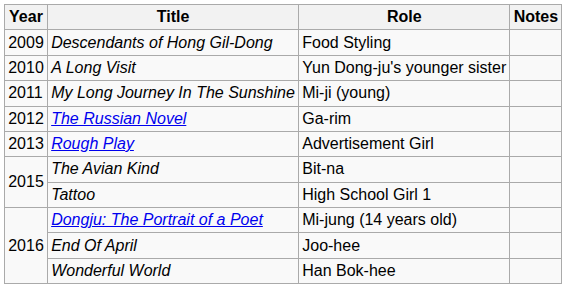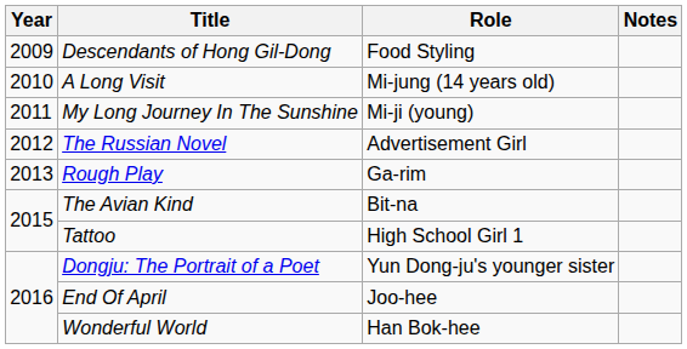 <table class="wikitable sortable">
 <tr>
 <th>Year</th>
 <th>Title</th>
 <th>Role</th>
 <th>Notes</th>
 </tr>
 <tr>
 <td>2009</td>
 <td><em>Descendants of Hong Gil-Dong</em></td>
 <td>Food Styling</td>
 <td></td>
 </tr>
 <tr>
 <td>2010</td>
 <td><em>A Long Visit</em></td>
-<td>Yun Dong-ju's younger sister</td>
+<td>Mi-jung (14 years old)</td>
 <td></td>
 </tr>
 <tr>
 <td>2011</td>
 <td><em>My Long Journey In The Sunshine</em></td>
 <td>Mi-ji (young)</td>
 <td></td>
 </tr>
 <tr>
 <td>2012</td>
 <td><em><a href='#'>The Russian Novel</a></em></td>
-<td>Ga-rim</td>
+<td>Advertisement Girl</td>
 <td></td>
 </tr>
 <tr>
 <td>2013</td>
 <td><em><a href='#'>Rough Play</a></em></td>
-<td>Advertisement Girl</td>
+<td>Ga-rim</td>
 <td></td>
 </tr>
 <tr>
 <td rowspan=2>2015</td>
 <td><em>The Avian Kind</em></td>
 <td>Bit-na</td>
 <td></td>
 </tr>
 <tr>
 <td><em>Tattoo</em></td>
 <td>High School Girl 1</td>
 <td></td>
 </tr>
 <tr>
 <td rowspan=3>2016</td>
 <td><em><a href='#'>Dongju: The Portrait of a Poet</a></em></td>
-<td>Mi-jung (14 years old)</td>
+<td>Yun Dong-ju's younger sister</td>
 <td></td>
 </tr>
 <tr>
 <td><em>End Of April</em></td>
 <td>Joo-hee</td>
 <td></td>
 </tr>
 <tr>
 <td><em>Wonderful World</em></td>
 <td>Han Bok-hee</td>
 <td></td>
 </tr>
 </table>
